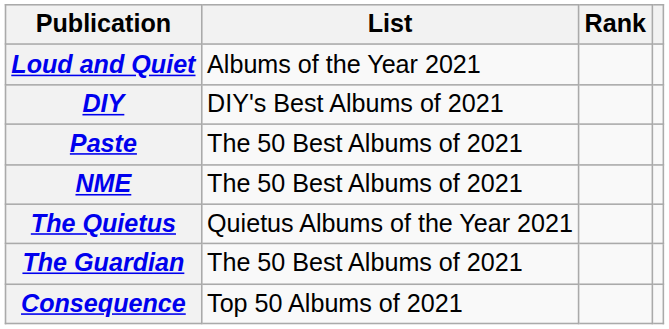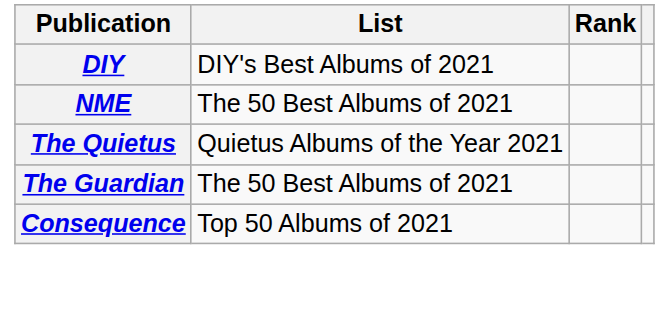 <table class="wikitable mw-collapsible sortable plainrowheaders" style="margin-left: auto; margin-right: auto; border: none;">
 <tr>
 <th scope="col">Publication</th>
 <th scope="col" class="unsortable">List</th>
 <th scope="col" data-sort-type="number">Rank</th>
 <th scope="col" class="unsortable"></th>
 </tr>
 <tr>
-<th scope="row"><em><a href='#'>Loud and Quiet</a></em></th>
-<td>Albums of the Year 2021</td>
-<td></td>
-<td></td>
-</tr>
-<tr>
 <th scope="row"><a href='#'><em>DIY</em></a></th>
 <td>DIY's Best Albums of 2021</td>
-<td></td>
-<td></td>
-</tr>
-<tr>
-<th scope="row"><em><a href='#'>Paste</a></em></th>
-<td>The 50 Best Albums of 2021</td>
 <td></td>
 <td></td>
 </tr>
 <tr>
 <th scope="row"><em><a href='#'>NME</a></em></th>
 <td>The 50 Best Albums of 2021</td>
 <td></td>
 <td></td>
 </tr>
 <tr>
 <th scope="row"><em><a href='#'>The Quietus</a></em></th>
 <td>Quietus Albums of the Year 2021</td>
 <td></td>
 <td></td>
 </tr>
 <tr>
 <th scope="row"><em><a href='#'>The Guardian</a></em></th>
 <td>The 50 Best Albums of 2021</td>
 <td></td>
 <td></td>
 </tr>
 <tr>
 <th scope="row"><a href='#'><em>Consequence</em></a></th>
 <td>Top 50 Albums of 2021</td>
 <td></td>
 <td></td>
 </tr>
 </table>
